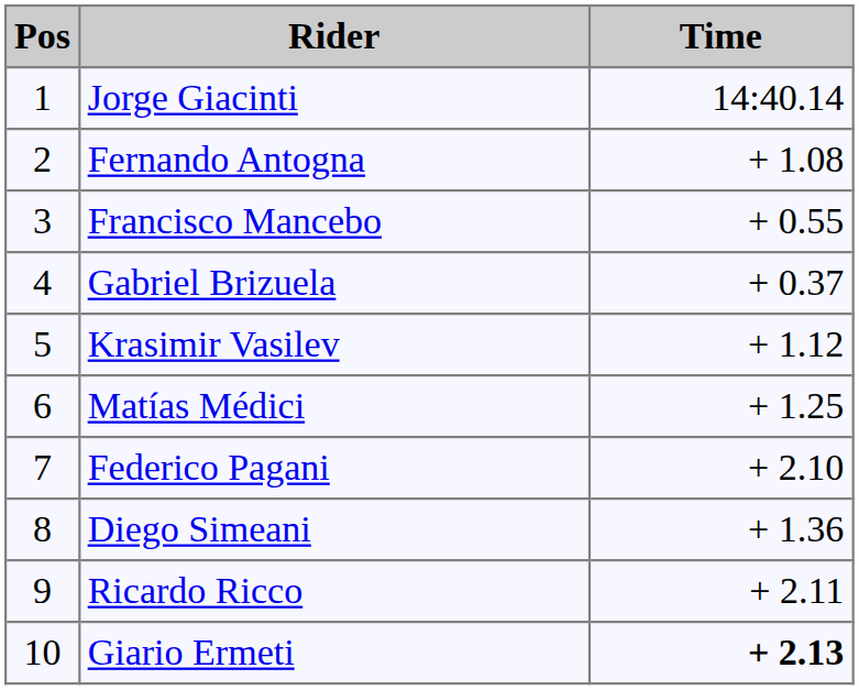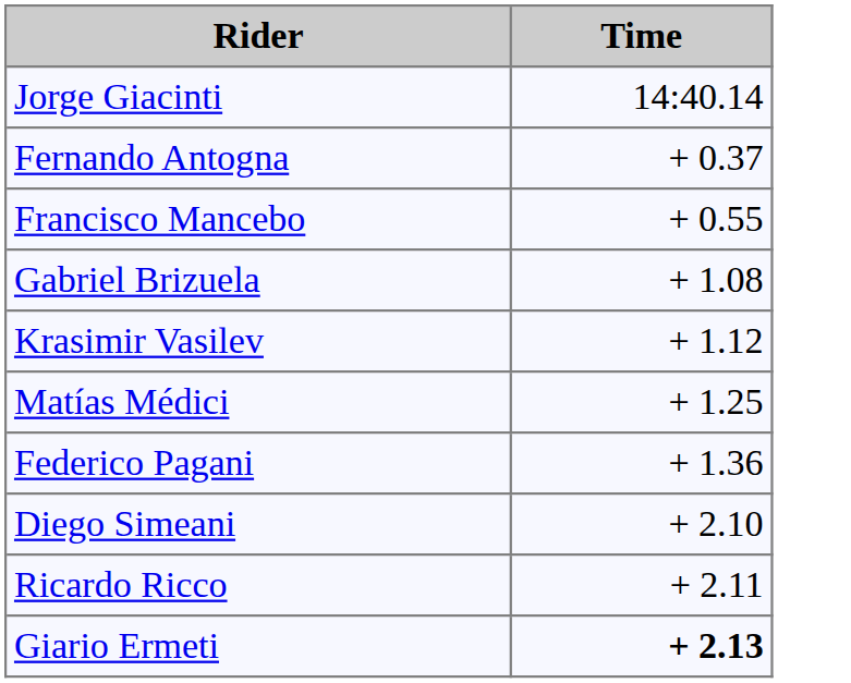 <table cellpadding="3" cellspacing="0" border="1" style="background:#f7f8ff; font-size:95%; border:gray solid 1px; border-collapse:collapse;">
 <tr style="background:#ccc; text-align:center;">
-<td style="width:20px;"><strong>Pos</strong></td>
 <td style="width:200px;"><strong>Rider</strong></td>
 <td style="width:100px;"><strong>Time</strong></td>
 </tr>
 <tr valign=top>
-<td align=center>1</td>
 <td> <a href='#'>Jorge Giacinti</a></td>
 <td align=right>14:40.14</td>
 </tr>
 <tr valign=top>
-<td align=center>2</td>
 <td> <a href='#'>Fernando Antogna</a></td>
-<td align=right>+ 1.08</td>
+<td align=right>+ 0.37</td>
 </tr>
 <tr valign=top>
-<td align=center>3</td>
 <td> <a href='#'>Francisco Mancebo</a></td>
 <td align=right>+ 0.55</td>
 </tr>
 <tr valign=top>
-<td align=center>4</td>
 <td> <a href='#'>Gabriel Brizuela</a></td>
-<td align=right>+ 0.37</td>
+<td align=right>+ 1.08</td>
 </tr>
 <tr valign=top>
-<td align=center>5</td>
 <td> <a href='#'>Krasimir Vasilev</a></td>
 <td align=right>+ 1.12</td>
 </tr>
 <tr valign=top>
-<td align=center>6</td>
 <td> <a href='#'>Matías Médici</a></td>
 <td align=right>+ 1.25</td>
 </tr>
 <tr valign=top>
-<td align=center>7</td>
 <td> <a href='#'>Federico Pagani</a></td>
+<td align=right>+ 1.36</td>
+</tr>
+<tr valign=top>
+<td> <a href='#'>Diego Simeani</a></td>
 <td align=right>+ 2.10</td>
 </tr>
 <tr valign=top>
-<td align=center>8</td>
-<td> <a href='#'>Diego Simeani</a></td>
-<td align=right>+ 1.36</td>
-</tr>
-<tr valign=top>
-<td align=center>9</td>
 <td> <a href='#'>Ricardo Ricco</a></td>
 <td align=right>+ 2.11</td>
 </tr>
 <tr valign=top>
-<td align=center>10</td>
 <td> <a href='#'>Giario Ermeti</a></td>
 <td align=right><strong>+ 2.13</strong></td>
 </tr>
 </table>
